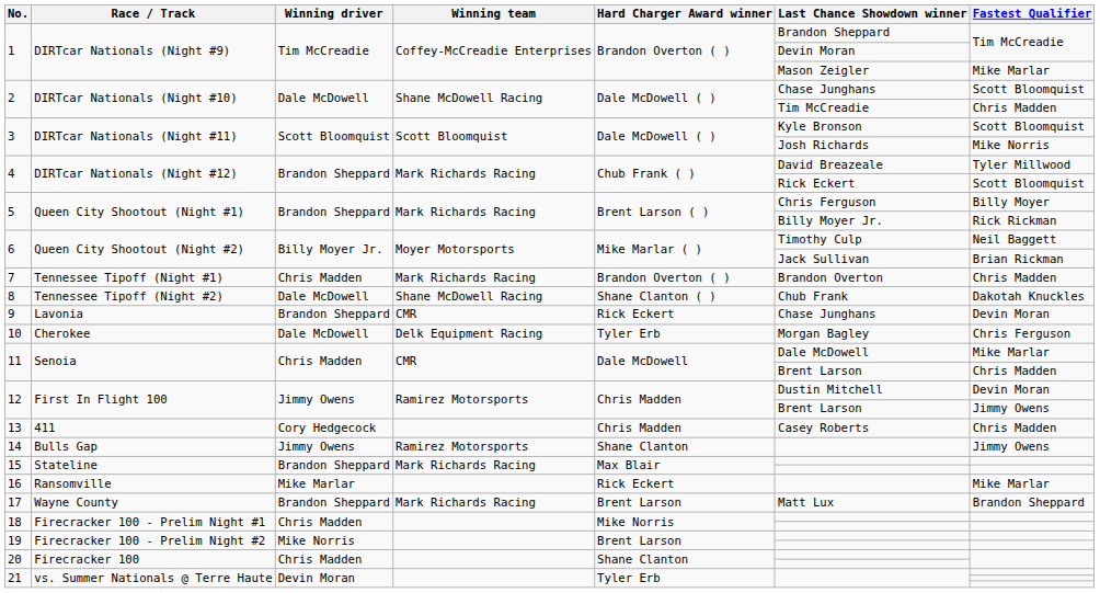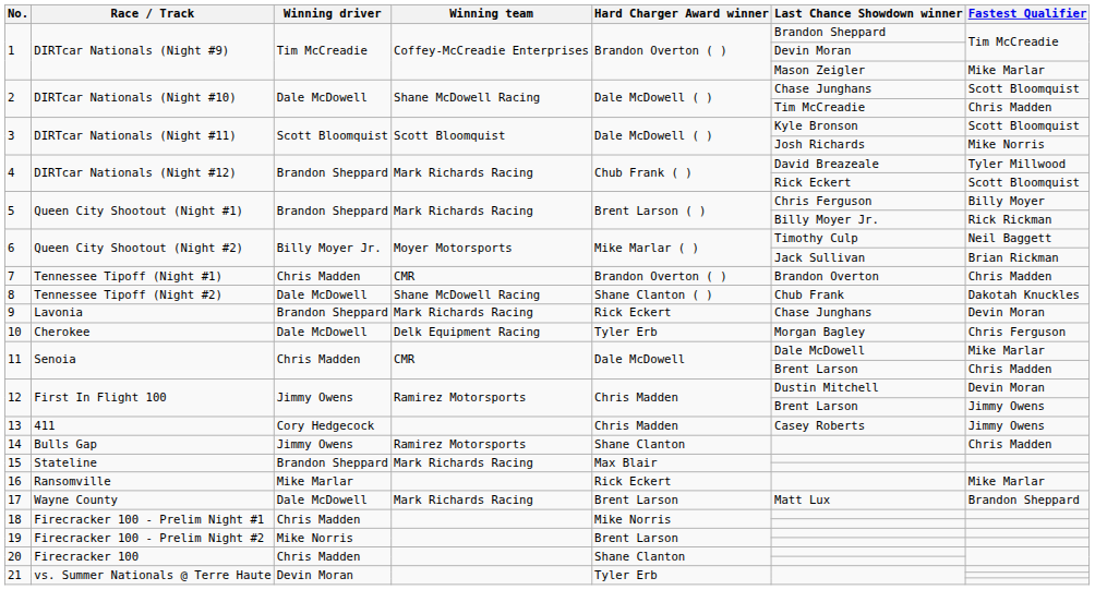 <table class="wikitable" style="font-size:95%">
 <tr>
 <th>No.</th>
 <th>Race / Track</th>
 <th>Winning driver</th>
 <th>Winning team</th>
 <th>Hard Charger Award winner</th>
 <th>Last Chance Showdown winner</th>
 <th><a href='#'>Fastest Qualifier</a></th>
 </tr>
 <tr>
 <td rowspan=3>1</td>
 <td rowspan=3>DIRTcar Nationals (Night #9)</td>
 <td rowspan=3>Tim McCreadie</td>
 <td rowspan=3>Coffey-McCreadie Enterprises</td>
 <td rowspan=3>Brandon Overton (  )</td>
 <td>Brandon Sheppard</td>
 <td rowspan=2>Tim McCreadie </td>
 </tr>
 <tr>
 <td>Devin Moran</td>
 </tr>
 <tr>
 <td>Mason Zeigler</td>
 <td>Mike Marlar </td>
 </tr>
 <tr>
 <td rowspan=2>2</td>
 <td rowspan=2>DIRTcar Nationals (Night #10)</td>
 <td rowspan=2>Dale McDowell</td>
 <td rowspan=2>Shane McDowell Racing</td>
 <td rowspan=2>Dale McDowell (  )</td>
 <td>Chase Junghans</td>
 <td>Scott Bloomquist </td>
 </tr>
 <tr>
 <td>Tim McCreadie</td>
 <td>Chris Madden </td>
 </tr>
 <tr>
 <td rowspan=2>3</td>
 <td rowspan=2>DIRTcar Nationals (Night #11)</td>
 <td rowspan=2>Scott Bloomquist</td>
 <td rowspan=2>Scott Bloomquist</td>
 <td rowspan=2>Dale McDowell (  )</td>
 <td>Kyle Bronson</td>
 <td>Scott Bloomquist </td>
 </tr>
 <tr>
 <td>Josh Richards</td>
 <td>Mike Norris </td>
 </tr>
 <tr>
 <td rowspan=2>4</td>
 <td rowspan=2>DIRTcar Nationals (Night #12)</td>
 <td rowspan=2>Brandon Sheppard</td>
 <td rowspan=2>Mark Richards Racing</td>
 <td rowspan=2>Chub Frank (  )</td>
 <td>David Breazeale</td>
 <td>Tyler Millwood </td>
 </tr>
 <tr>
 <td>Rick Eckert</td>
 <td>Scott Bloomquist </td>
 </tr>
 <tr>
 <td rowspan=2>5</td>
 <td rowspan=2>Queen City Shootout (Night #1)</td>
 <td rowspan=2>Brandon Sheppard</td>
 <td rowspan=2>Mark Richards Racing</td>
 <td rowspan=2>Brent Larson (  )</td>
 <td>Chris Ferguson</td>
 <td>Billy Moyer </td>
 </tr>
 <tr>
 <td>Billy Moyer Jr.</td>
 <td>Rick Rickman </td>
 </tr>
 <tr>
 <td rowspan=2>6</td>
 <td rowspan=2>Queen City Shootout (Night #2)</td>
 <td rowspan=2>Billy Moyer Jr.</td>
 <td rowspan=2>Moyer Motorsports</td>
 <td rowspan=2>Mike Marlar (  )</td>
 <td>Timothy Culp</td>
 <td>Neil Baggett </td>
 </tr>
 <tr>
 <td>Jack Sullivan</td>
 <td>Brian Rickman </td>
 </tr>
 <tr>
 <td>7</td>
 <td>Tennessee Tipoff (Night #1)</td>
 <td>Chris Madden</td>
-<td>Mark Richards Racing</td>
+<td>CMR</td>
 <td>Brandon Overton (  )</td>
 <td>Brandon Overton</td>
 <td>Chris Madden</td>
 </tr>
 <tr>
 <td>8</td>
 <td>Tennessee Tipoff (Night #2)</td>
 <td>Dale McDowell</td>
 <td>Shane McDowell Racing</td>
 <td>Shane Clanton (  )</td>
 <td>Chub Frank</td>
 <td>Dakotah Knuckles</td>
 </tr>
 <tr>
 <td>9</td>
 <td>Lavonia</td>
 <td>Brandon Sheppard</td>
-<td>CMR</td>
+<td>Mark Richards Racing</td>
 <td>Rick Eckert </td>
 <td>Chase Junghans</td>
 <td>Devin Moran</td>
 </tr>
 <tr>
 <td>10</td>
 <td>Cherokee</td>
 <td>Dale McDowell</td>
 <td>Delk Equipment Racing</td>
 <td>Tyler Erb </td>
 <td>Morgan Bagley</td>
 <td>Chris Ferguson</td>
 </tr>
 <tr>
 <td rowspan=2>11</td>
 <td rowspan=2>Senoia</td>
 <td rowspan=2>Chris Madden</td>
 <td rowspan=2>CMR</td>
 <td rowspan=2>Dale McDowell </td>
 <td>Dale McDowell</td>
 <td>Mike Marlar </td>
 </tr>
 <tr>
 <td>Brent Larson</td>
 <td>Chris Madden </td>
 </tr>
 <tr>
 <td rowspan=2>12</td>
 <td rowspan=2>First In Flight 100</td>
 <td rowspan=2>Jimmy Owens</td>
 <td rowspan=2>Ramirez Motorsports</td>
 <td rowspan=2>Chris Madden </td>
 <td>Dustin Mitchell</td>
 <td>Devin Moran </td>
 </tr>
 <tr>
 <td>Brent Larson</td>
 <td>Jimmy Owens </td>
 </tr>
 <tr>
 <td>13</td>
 <td>411</td>
 <td>Cory Hedgecock</td>
 <td></td>
 <td>Chris Madden </td>
 <td>Casey Roberts</td>
-<td>Chris Madden</td>
+<td>Jimmy Owens</td>
 </tr>
 <tr>
 <td>14</td>
 <td>Bulls Gap</td>
 <td>Jimmy Owens</td>
 <td>Ramirez Motorsports</td>
 <td>Shane Clanton </td>
 <td></td>
-<td>Jimmy Owens</td>
+<td>Chris Madden</td>
 </tr>
 <tr>
 <td rowspan=2>15</td>
 <td rowspan=2>Stateline</td>
 <td rowspan=2>Brandon Sheppard</td>
 <td rowspan=2>Mark Richards Racing</td>
 <td rowspan=2>Max Blair </td>
 <td></td>
 <td></td>
 </tr>
 <tr>
 <td></td>
 <td></td>
 </tr>
 <tr>
 <td>16</td>
 <td>Ransomville</td>
 <td>Mike Marlar</td>
 <td></td>
 <td>Rick Eckert </td>
 <td></td>
 <td>Mike Marlar</td>
 </tr>
 <tr>
 <td>17</td>
 <td>Wayne County</td>
-<td>Brandon Sheppard</td>
+<td>Dale McDowell</td>
 <td>Mark Richards Racing</td>
 <td>Brent Larson </td>
 <td>Matt Lux</td>
 <td>Brandon Sheppard</td>
 </tr>
 <tr>
 <td rowspan=2>18</td>
 <td rowspan=2>Firecracker 100 - Prelim Night #1</td>
 <td rowspan=2>Chris Madden</td>
 <td rowspan=2></td>
 <td rowspan=2>Mike Norris </td>
 <td></td>
 <td></td>
 </tr>
 <tr>
 <td></td>
 <td></td>
 </tr>
 <tr>
 <td rowspan=2>19</td>
 <td rowspan=2>Firecracker 100 - Prelim Night #2</td>
 <td rowspan=2>Mike Norris</td>
 <td rowspan=2></td>
 <td rowspan=2>Brent Larson </td>
 <td></td>
 <td></td>
 </tr>
 <tr>
 <td></td>
 <td></td>
 </tr>
 <tr>
 <td rowspan=2>20</td>
 <td rowspan=2>Firecracker 100</td>
 <td rowspan=2>Chris Madden</td>
 <td rowspan=2></td>
 <td rowspan=2>Shane Clanton </td>
 <td></td>
 <td rowspan=2></td>
 </tr>
 <tr>
 <td></td>
 </tr>
 <tr>
 <td rowspan=3>21</td>
 <td rowspan=3>vs. Summer Nationals @ Terre Haute</td>
 <td rowspan=3>Devin Moran</td>
 <td rowspan=3></td>
 <td rowspan=3>Tyler Erb </td>
 <td rowspan=3></td>
 <td></td>
 </tr>
 <tr>
 <td></td>
 </tr>
 <tr>
 <td></td>
 </tr>
 </table>
